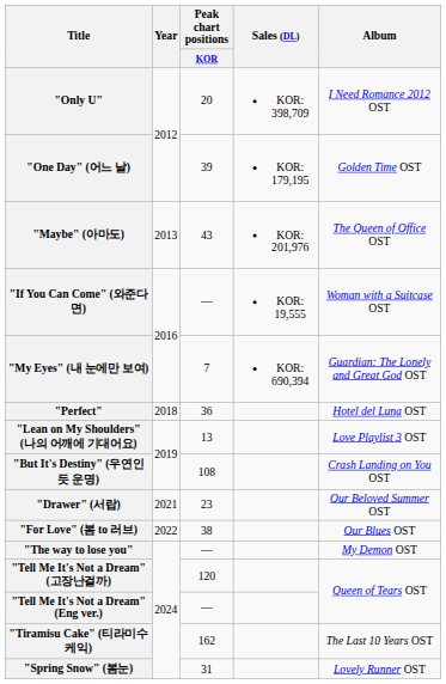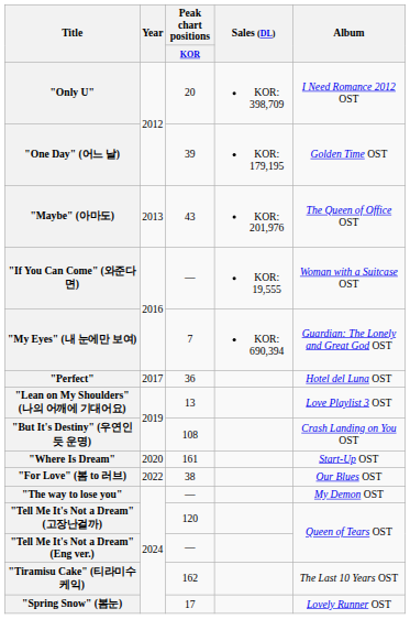 <table class="wikitable plainrowheaders" style="text-align:center;">
 <tr>
 <th rowspan="2" scope="col">Title</th>
 <th rowspan="2" scope="col">Year</th>
 <th scope="col">Peak chart <br> positions</th>
 <th rowspan="2" scope="col">Sales <small>(<a href='#'>DL</a>)</small></th>
 <th rowspan="2" scope="col">Album</th>
 </tr>
 <tr>
 <th><small><a href='#'>KOR</a></small><br></th>
 </tr>
 <tr>
 <th scope="row">"Only U"</th>
 <td rowspan="2">2012</td>
 <td>20</td>
 <td><br><ul><li>KOR: 398,709</li></ul></td>
 <td><em><a href='#'>I Need Romance 2012</a></em> OST</td>
 </tr>
 <tr>
 <th scope="row">"One Day" (어느 날)</th>
 <td>39</td>
 <td><br><ul><li>KOR: 179,195</li></ul></td>
 <td><em><a href='#'>Golden Time</a></em> OST</td>
 </tr>
 <tr>
 <th scope="row">"Maybe" (아마도)</th>
 <td>2013</td>
 <td>43</td>
 <td><br><ul><li>KOR: 201,976</li></ul></td>
 <td><em><a href='#'>The Queen of Office</a></em> OST</td>
 </tr>
 <tr>
 <th scope="row">"If You Can Come" (와준다면)</th>
 <td rowspan="2">2016</td>
 <td>—</td>
 <td><br><ul><li>KOR: 19,555</li></ul></td>
 <td><em><a href='#'>Woman with a Suitcase</a></em> OST</td>
 </tr>
 <tr>
 <th scope="row">"My Eyes" (내 눈에만 보여)</th>
 <td>7</td>
 <td><br><ul><li>KOR: 690,394</li></ul></td>
 <td><em><a href='#'>Guardian: The Lonely and Great God</a></em> OST</td>
 </tr>
 <tr>
 <th scope="row">"Perfect"</th>
-<td>2018</td>
+<td>2017</td>
 <td>36</td>
 <td></td>
 <td><em><a href='#'>Hotel del Luna</a></em> OST</td>
 </tr>
 <tr>
 <th scope="row">"Lean on My Shoulders" (나의 어깨에 기대어요)</th>
 <td rowspan=2>2019</td>
 <td>13</td>
 <td></td>
 <td><em><a href='#'>Love Playlist 3</a></em> OST</td>
 </tr>
 <tr>
 <th scope="row">"But It's Destiny" (우연인 듯 운명)</th>
 <td>108</td>
 <td></td>
 <td><em><a href='#'>Crash Landing on You</a></em> OST</td>
 </tr>
 <tr>
-<th scope="row">"Drawer" (서랍)</th>
-<td>2021</td>
-<td>23</td>
+<th scope="row">"Where Is Dream"</th>
+<td>2020</td>
+<td>161</td>
 <td></td>
-<td><em><a href='#'>Our Beloved Summer</a></em> OST</td>
+<td><em><a href='#'>Start-Up</a></em> OST</td>
 </tr>
 <tr>
 <th scope="row">"For Love" (봄 to 러브)</th>
 <td>2022</td>
 <td>38</td>
 <td></td>
 <td><em><a href='#'>Our Blues</a></em> OST</td>
 </tr>
 <tr>
 <th scope="row">"The way to lose you"</th>
 <td rowspan="5">2024</td>
 <td>—</td>
 <td></td>
 <td><em><a href='#'>My Demon</a></em> OST</td>
 </tr>
 <tr>
 <th scope="row">"Tell Me It's Not a Dream" (고장난걸까)</th>
 <td>120</td>
 <td></td>
 <td rowspan="2"><em><a href='#'>Queen of Tears</a></em> OST</td>
 </tr>
 <tr>
 <th scope="row">"Tell Me It's Not a Dream" (Eng ver.)</th>
 <td>—</td>
 <td></td>
 </tr>
 <tr>
 <th scope="row">"Tiramisu Cake" (티라미수 케익)</th>
 <td>162</td>
 <td></td>
 <td><em>The Last 10 Years</em> OST</td>
 </tr>
 <tr>
 <th scope="row">"Spring Snow" (봄눈)</th>
-<td>31</td>
+<td>17</td>
 <td></td>
 <td><em><a href='#'>Lovely Runner</a></em> OST</td>
 </tr>
 </table>
